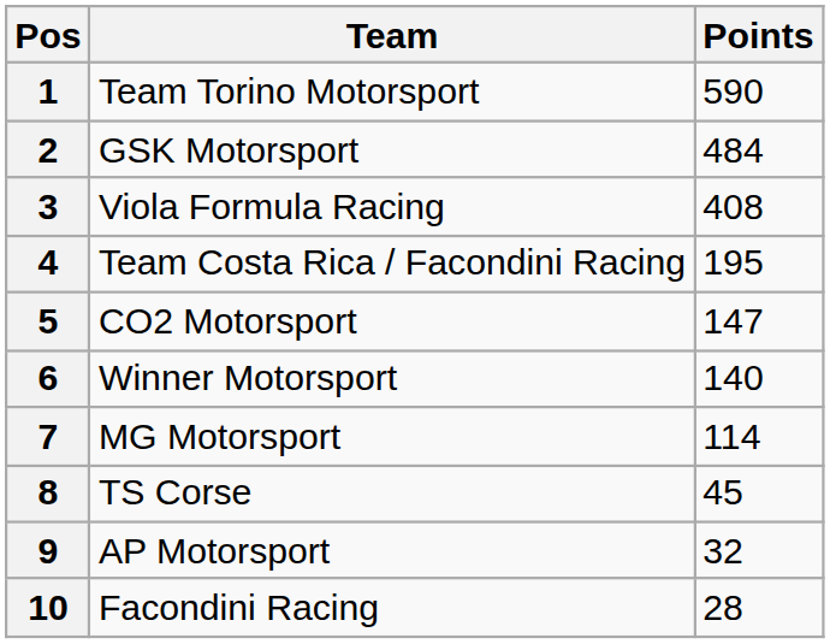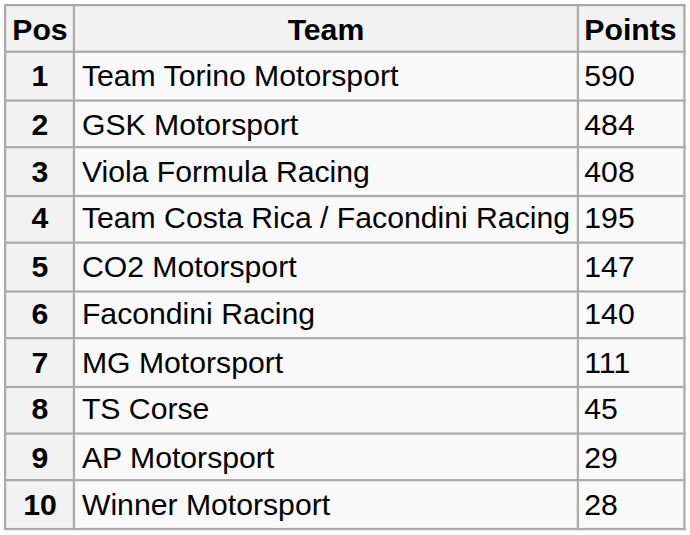 <table class="wikitable" style="font-size:85%">
 <tr>
 <th>Pos</th>
 <th>Team</th>
 <th>Points</th>
 </tr>
 <tr>
 <th>1</th>
 <td> Team Torino Motorsport</td>
 <td>590</td>
 </tr>
 <tr>
 <th>2</th>
 <td> GSK Motorsport</td>
 <td>484</td>
 </tr>
 <tr>
 <th>3</th>
 <td> Viola Formula Racing</td>
 <td>408</td>
 </tr>
 <tr>
 <th>4</th>
 <td> Team Costa Rica / Facondini Racing</td>
 <td>195</td>
 </tr>
 <tr>
 <th>5</th>
 <td> CO2 Motorsport</td>
 <td>147</td>
 </tr>
 <tr>
 <th>6</th>
-<td> Winner Motorsport</td>
+<td> Facondini Racing</td>
 <td>140</td>
 </tr>
 <tr>
 <th>7</th>
 <td> MG Motorsport</td>
-<td>114</td>
+<td>111</td>
 </tr>
 <tr>
 <th>8</th>
 <td> TS Corse</td>
 <td>45</td>
 </tr>
 <tr>
 <th>9</th>
 <td> AP Motorsport</td>
-<td>32</td>
+<td>29</td>
 </tr>
 <tr>
 <th>10</th>
-<td> Facondini Racing</td>
+<td> Winner Motorsport</td>
 <td>28</td>
 </tr>
 </table>
